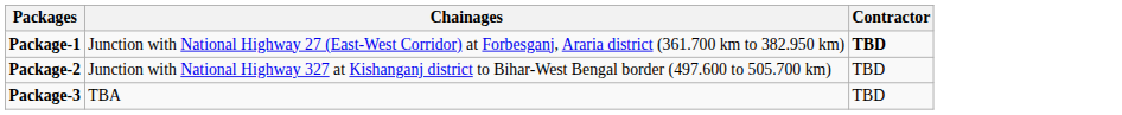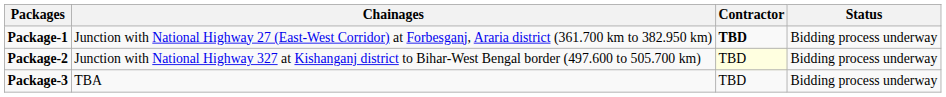 <table class= 'wikitable sortable'>
 <tr>
 <th>Packages</th>
 <th>Chainages</th>
 <th>Contractor</th>
+<th>Status</th>
 </tr>
 <tr>
 <td><strong>Package-1</strong></td>
 <td>Junction with <a href='#'>National Highway 27 (East-West Corridor)</a> at <a href='#'>Forbesganj</a>, <a href='#'>Araria district</a> (361.700 km to 382.950 km)</td>
 <td><strong>TBD</strong></td>
+<td>Bidding process underway</td>
 </tr>
 <tr>
 <td><strong>Package-2</strong></td>
 <td>Junction with <a href='#'>National Highway 327</a> at <a href='#'>Kishanganj district</a> to Bihar-West Bengal border (497.600 to 505.700 km)</td>
-<td>TBD</td>
+<td style="background: lightyellow;">TBD</td>
+<td>Bidding process underway</td>
 </tr>
 <tr>
 <td><strong>Package-3</strong></td>
 <td>TBA</td>
 <td>TBD</td>
+<td>Bidding process underway</td>
 </tr>
 </table>
